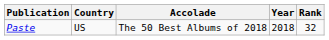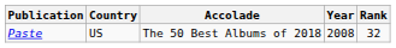 <table class="wikitable">
 <tr>
 <th>Publication</th>
 <th>Country</th>
 <th>Accolade</th>
 <th>Year</th>
 <th>Rank</th>
 </tr>
 <tr>
 <td><em><a href='#'>Paste</a></em></td>
 <td>US</td>
 <td>The 50 Best Albums of 2018</td>
-<td>2018</td>
+<td>2008</td>
 <td style="text-align:center;">32</td>
 </tr>
 </table>
